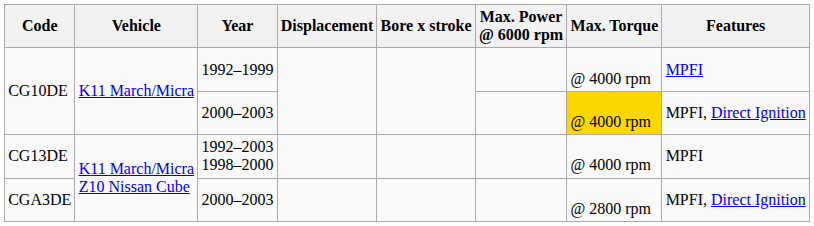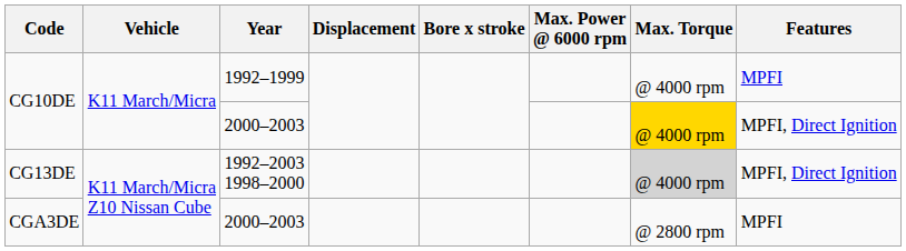 <table class="wikitable">
 <tr>
 <th>Code</th>
 <th>Vehicle</th>
 <th>Year</th>
 <th>Displacement</th>
 <th>Bore x stroke</th>
 <th>Max. Power<br>@ 6000 rpm</th>
 <th>Max. Torque</th>
 <th>Features</th>
 </tr>
 <tr>
 <td rowspan=2>CG10DE</td>
 <td rowspan=2><a href='#'>K11 March/Micra</a></td>
 <td>1992–1999</td>
 <td rowspan=2></td>
 <td rowspan=2></td>
 <td></td>
 <td><br> @ 4000 rpm</td>
 <td><a href='#'>MPFI</a></td>
 </tr>
 <tr>
 <td>2000–2003</td>
 <td></td>
 <td style="background: gold;"><br> @ 4000 rpm</td>
 <td>MPFI, <a href='#'>Direct Ignition</a></td>
 </tr>
 <tr>
 <td>CG13DE</td>
 <td rowspan=2><a href='#'>K11 March/Micra</a><br><a href='#'>Z10 Nissan Cube</a></td>
 <td>1992–2003<br>1998–2000</td>
 <td></td>
 <td></td>
 <td></td>
-<td><br> @ 4000 rpm</td>
-<td>MPFI</td>
+<td style="background: lightgrey;"><br> @ 4000 rpm</td>
+<td>MPFI, <a href='#'>Direct Ignition</a></td>
 </tr>
 <tr>
 <td>CGA3DE</td>
 <td>2000–2003</td>
 <td></td>
 <td></td>
 <td></td>
 <td><br>@ 2800 rpm</td>
-<td>MPFI, <a href='#'>Direct Ignition</a></td>
+<td>MPFI</td>
 </tr>
 <tr>
 </tr>
 </table>
